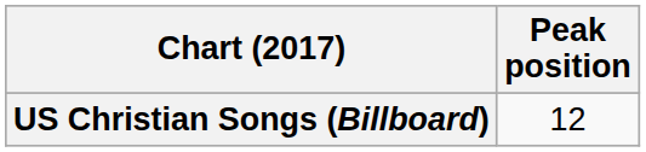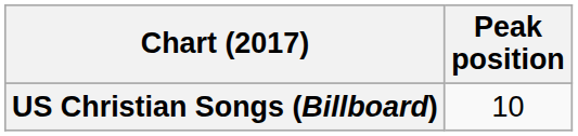 <table class="wikitable sortable plainrowheaders" style="text-align:center">
 <tr>
 <th scope="col">Chart (2017)</th>
 <th scope="col">Peak<br>position</th>
 </tr>
 <tr>
 <th scope="row">US Christian Songs (<em>Billboard</em>)</th>
-<td>12</td>
+<td>10</td>
 </tr>
 </table>
